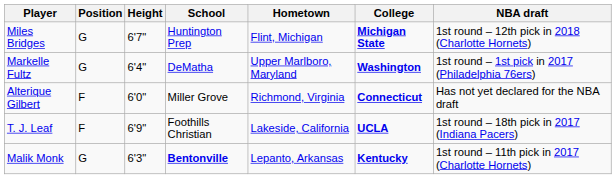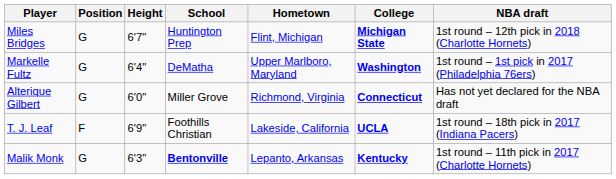 <table class="wikitable">
 <tr>
 <th>Player</th>
 <th>Position</th>
 <th>Height</th>
 <th>School</th>
 <th>Hometown</th>
 <th>College</th>
 <th>NBA draft</th>
 </tr>
 <tr>
 <td><a href='#'>Miles Bridges</a></td>
 <td>G</td>
 <td>6'7"</td>
 <td><a href='#'>Huntington Prep</a></td>
 <td><a href='#'>Flint, Michigan</a></td>
 <td><strong><a href='#'>Michigan State</a></strong></td>
 <td>1st round – 12th pick in <a href='#'>2018</a> (<a href='#'>Charlotte Hornets</a>)</td>
 </tr>
 <tr>
 <td><a href='#'>Markelle Fultz</a></td>
 <td>G</td>
 <td>6'4"</td>
 <td><a href='#'>DeMatha</a></td>
 <td><a href='#'>Upper Marlboro, Maryland</a></td>
 <td><strong><a href='#'>Washington</a></strong></td>
 <td>1st round – <a href='#'>1st pick</a> in <a href='#'>2017</a> (<a href='#'>Philadelphia 76ers</a>)</td>
 </tr>
 <tr>
 <td><a href='#'>Alterique Gilbert</a></td>
-<td>F</td>
+<td>G</td>
 <td>6'0"</td>
 <td>Miller Grove</td>
 <td><a href='#'>Richmond, Virginia</a></td>
 <td><strong><a href='#'>Connecticut</a></strong></td>
 <td>Has not yet declared for the NBA draft</td>
 </tr>
 <tr>
 <td><a href='#'>T. J. Leaf</a></td>
 <td>F</td>
 <td>6'9"</td>
 <td>Foothills Christian</td>
 <td><a href='#'>Lakeside, California</a></td>
 <td><strong><a href='#'>UCLA</a></strong></td>
 <td>1st round – 18th pick in <a href='#'>2017</a> (<a href='#'>Indiana Pacers</a>)</td>
 </tr>
 <tr>
 <td><a href='#'>Malik Monk</a></td>
 <td>G</td>
 <td>6'3"</td>
 <td><strong><a href='#'>Bentonville</a></strong></td>
 <td><a href='#'>Lepanto, Arkansas</a></td>
 <td><strong><a href='#'>Kentucky</a></strong></td>
 <td>1st round – 11th pick in <a href='#'>2017</a> (<a href='#'>Charlotte Hornets</a>)</td>
 </tr>
 </table>
